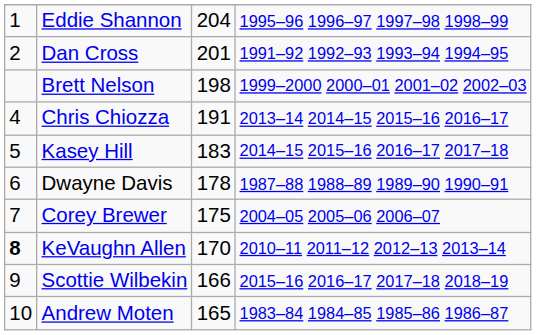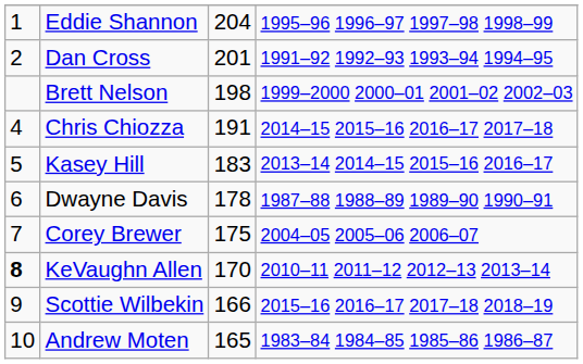 <table class="wikitable">
 <tr>
 </tr>
 <tr>
 <td>1</td>
 <td><a href='#'>Eddie Shannon</a></td>
 <td>204</td>
 <td style="font-size:80%;"><a href='#'>1995–96</a> <a href='#'>1996–97</a> <a href='#'>1997–98</a> <a href='#'>1998–99</a></td>
 </tr>
 <tr>
 <td>2</td>
 <td><a href='#'>Dan Cross</a></td>
 <td>201</td>
 <td style="font-size:80%;"><a href='#'>1991–92</a> <a href='#'>1992–93</a> <a href='#'>1993–94</a> <a href='#'>1994–95</a></td>
 </tr>
 <tr>
 <td></td>
 <td><a href='#'>Brett Nelson</a></td>
 <td>198</td>
 <td style="font-size:80%;"><a href='#'>1999–2000</a> <a href='#'>2000–01</a> <a href='#'>2001–02</a> <a href='#'>2002–03</a></td>
 </tr>
 <tr>
 <td>4</td>
 <td><a href='#'>Chris Chiozza</a></td>
 <td>191</td>
-<td style="font-size:80%;"><a href='#'>2013–14</a> <a href='#'>2014–15</a> <a href='#'>2015–16</a> <a href='#'>2016–17</a></td>
+<td style="font-size:80%;"><a href='#'>2014–15</a> <a href='#'>2015–16</a> <a href='#'>2016–17</a> <a href='#'>2017–18</a></td>
 </tr>
 <tr>
 <td>5</td>
 <td><a href='#'>Kasey Hill</a></td>
 <td>183</td>
-<td style="font-size:80%;"><a href='#'>2014–15</a> <a href='#'>2015–16</a> <a href='#'>2016–17</a> <a href='#'>2017–18</a></td>
+<td style="font-size:80%;"><a href='#'>2013–14</a> <a href='#'>2014–15</a> <a href='#'>2015–16</a> <a href='#'>2016–17</a></td>
 </tr>
 <tr>
 <td>6</td>
 <td>Dwayne Davis</td>
 <td>178</td>
 <td style="font-size:80%;"><a href='#'>1987–88</a> <a href='#'>1988–89</a> <a href='#'>1989–90</a> <a href='#'>1990–91</a></td>
 </tr>
 <tr>
 <td>7</td>
 <td><a href='#'>Corey Brewer</a></td>
 <td>175</td>
 <td style="font-size:80%;"><a href='#'>2004–05</a> <a href='#'>2005–06</a> <a href='#'>2006–07</a></td>
 </tr>
 <tr>
 <td><strong>8</strong></td>
 <td><a href='#'>KeVaughn Allen</a></td>
 <td>170</td>
 <td style="font-size:80%;"><a href='#'>2010–11</a> <a href='#'>2011–12</a> <a href='#'>2012–13</a> <a href='#'>2013–14</a></td>
 </tr>
 <tr>
 <td>9</td>
 <td><a href='#'>Scottie Wilbekin</a></td>
 <td>166</td>
 <td style="font-size:80%;"><a href='#'>2015–16</a> <a href='#'>2016–17</a> <a href='#'>2017–18</a> <a href='#'>2018–19</a></td>
 </tr>
 <tr>
 <td>10</td>
 <td><a href='#'>Andrew Moten</a></td>
 <td>165</td>
 <td style="font-size:80%;"><a href='#'>1983–84</a> <a href='#'>1984–85</a> <a href='#'>1985–86</a> <a href='#'>1986–87</a></td>
 </tr>
 </table>
